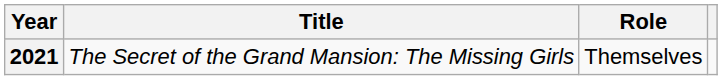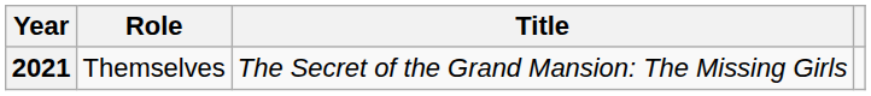 <table class="wikitable plainrowheaders">
 <tr>
 <th scope="col">Year</th>
+<th scope="col">Role</th>
 <th scope="col">Title</th>
-<th scope="col">Role</th>
 <th scope="col" class="unsortable"></th>
 </tr>
 <tr>
 <th scope="row">2021</th>
+<td>Themselves</td>
 <td><em>The Secret of the Grand Mansion: The Missing Girls</em></td>
-<td>Themselves</td>
 <td style="text-align:center"></td>
 </tr>
 </table>
